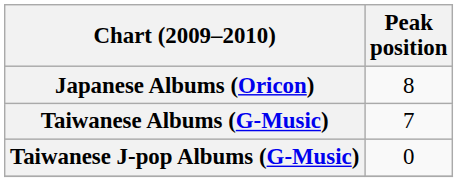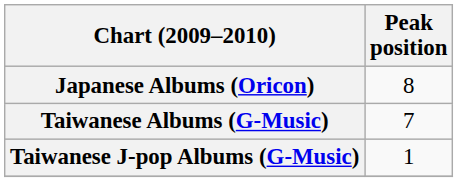 <table class="wikitable plainrowheaders sortable">
 <tr>
 <th>Chart (2009–2010)</th>
 <th>Peak<br>position</th>
 </tr>
 <tr>
 <th scope="row">Japanese Albums (<a href='#'>Oricon</a>)</th>
 <td align="center">8</td>
 </tr>
 <tr>
 <th scope="row">Taiwanese Albums (<a href='#'>G-Music</a>)</th>
 <td align="center">7</td>
 </tr>
 <tr>
 <th scope="row">Taiwanese J-pop Albums (<a href='#'>G-Music</a>)</th>
-<td align="center">0</td>
+<td align="center">1</td>
 </tr>
 <tr>
 </tr>
 </table>
